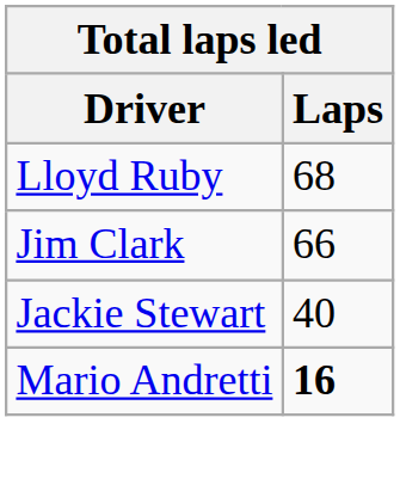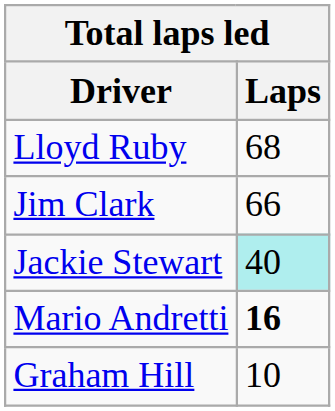 <table class="wikitable">
 <tr>
 <th colspan=2>Total laps led</th>
 </tr>
 <tr>
 <th>Driver</th>
 <th>Laps</th>
 </tr>
 <tr>
 <td><a href='#'>Lloyd Ruby</a></td>
 <td>68</td>
 </tr>
 <tr>
 <td><a href='#'>Jim Clark</a></td>
 <td>66</td>
 </tr>
 <tr>
 <td><a href='#'>Jackie Stewart</a></td>
-<td>40</td>
+<td style="background: paleturquoise;">40</td>
 </tr>
 <tr>
 <td><a href='#'>Mario Andretti</a></td>
 <td><strong>16</strong></td>
 </tr>
+<tr>
+<td><a href='#'>Graham Hill</a></td>
+<td>10</td>
+</tr>
 </table>
